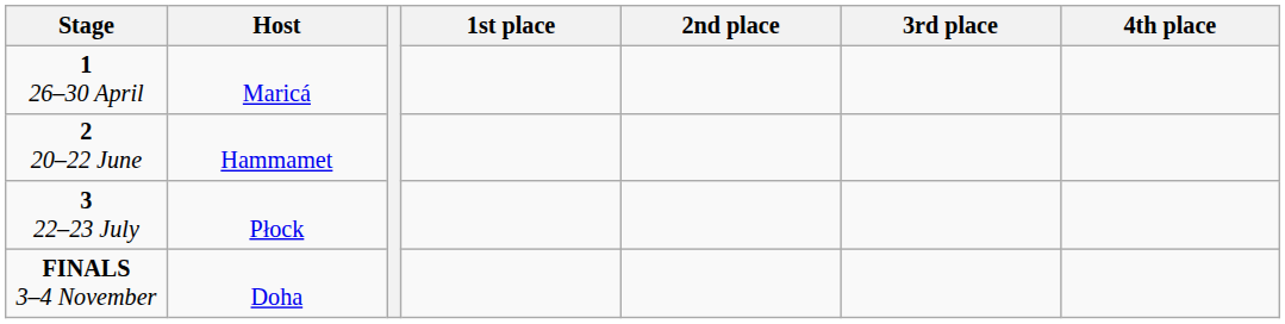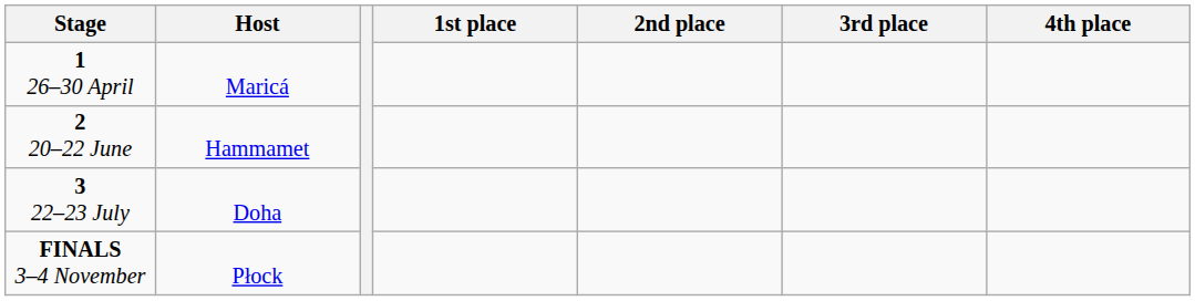 <table class="wikitable" style="font-size: 90%; text-align: center;">
 <tr>
 <th width="90">Stage</th>
 <th width="125">Host</th>
 <th width="2" rowspan="5"></th>
 <th width="125">1st place</th>
 <th width="125">2nd place</th>
 <th width="125">3rd place</th>
 <th width="125">4th place</th>
 </tr>
 <tr>
 <td><strong>1</strong><br><em>26–30 April</em></td>
 <td><br><a href='#'>Maricá</a></td>
 <td></td>
 <td></td>
 <td></td>
 <td></td>
 </tr>
 <tr>
 <td><strong>2</strong><br><em>20–22 June</em></td>
 <td><br><a href='#'>Hammamet</a></td>
 <td></td>
 <td></td>
 <td></td>
 <td></td>
 </tr>
 <tr>
 <td><strong>3</strong><br><em>22–23 July</em></td>
-<td><br><a href='#'>Płock</a></td>
+<td><br><a href='#'>Doha</a></td>
 <td></td>
 <td></td>
 <td></td>
 <td></td>
 </tr>
 <tr>
 <td><strong>FINALS</strong><br><em>3–4 November</em></td>
-<td><br><a href='#'>Doha</a></td>
+<td><br><a href='#'>Płock</a></td>
 <td></td>
 <td></td>
 <td></td>
 <td></td>
 </tr>
 </table>
